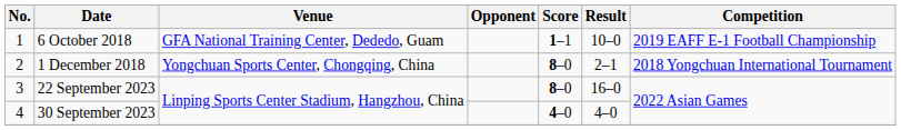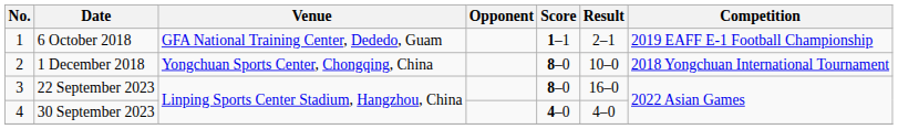 <table class="wikitable sortable">
 <tr>
 <th scope="col">No.</th>
 <th scope="col">Date</th>
 <th scope="col">Venue</th>
 <th scope="col">Opponent</th>
 <th scope="col">Score</th>
 <th scope="col">Result</th>
 <th scope="col">Competition</th>
 </tr>
 <tr>
 <td align="center">1</td>
 <td>6 October 2018</td>
 <td><a href='#'>GFA National Training Center</a>, <a href='#'>Dededo</a>, Guam</td>
 <td></td>
 <td align="center"><strong>1</strong>–1</td>
-<td align="center">10–0</td>
+<td align="center">2–1</td>
 <td><a href='#'>2019 EAFF E-1 Football Championship</a></td>
 </tr>
 <tr>
 <td align="center">2</td>
 <td>1 December 2018</td>
 <td><a href='#'>Yongchuan Sports Center</a>, <a href='#'>Chongqing</a>, China</td>
 <td></td>
 <td align="center"><strong>8</strong>–0</td>
-<td align="center">2–1</td>
+<td align="center">10–0</td>
 <td><a href='#'>2018 Yongchuan International Tournament</a></td>
 </tr>
 <tr>
 <td align="center">3</td>
 <td>22 September 2023</td>
 <td rowspan=2><a href='#'>Linping Sports Center Stadium</a>, <a href='#'>Hangzhou</a>, China</td>
 <td></td>
 <td align=center><strong>8</strong>–0</td>
 <td align=center>16–0</td>
 <td rowspan=2><a href='#'>2022 Asian Games</a></td>
 </tr>
 <tr>
 <td align="center">4</td>
 <td>30 September 2023</td>
 <td></td>
 <td align=center><strong>4</strong>–0</td>
 <td align=center>4–0</td>
 </tr>
 <tr>
 </tr>
 </table>
